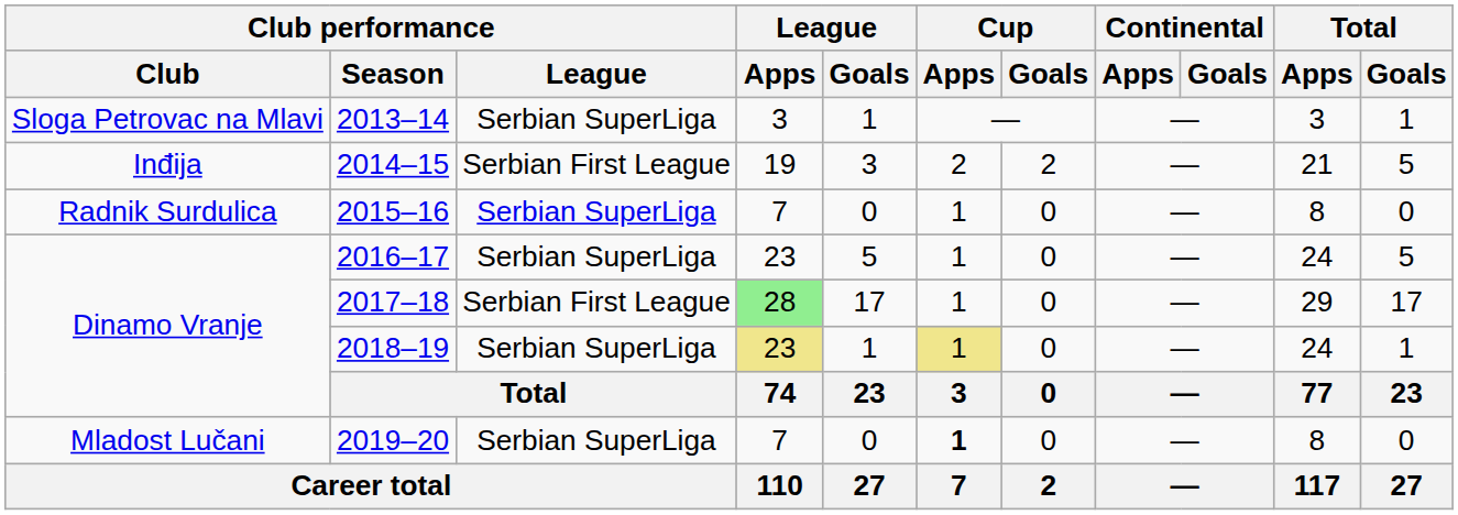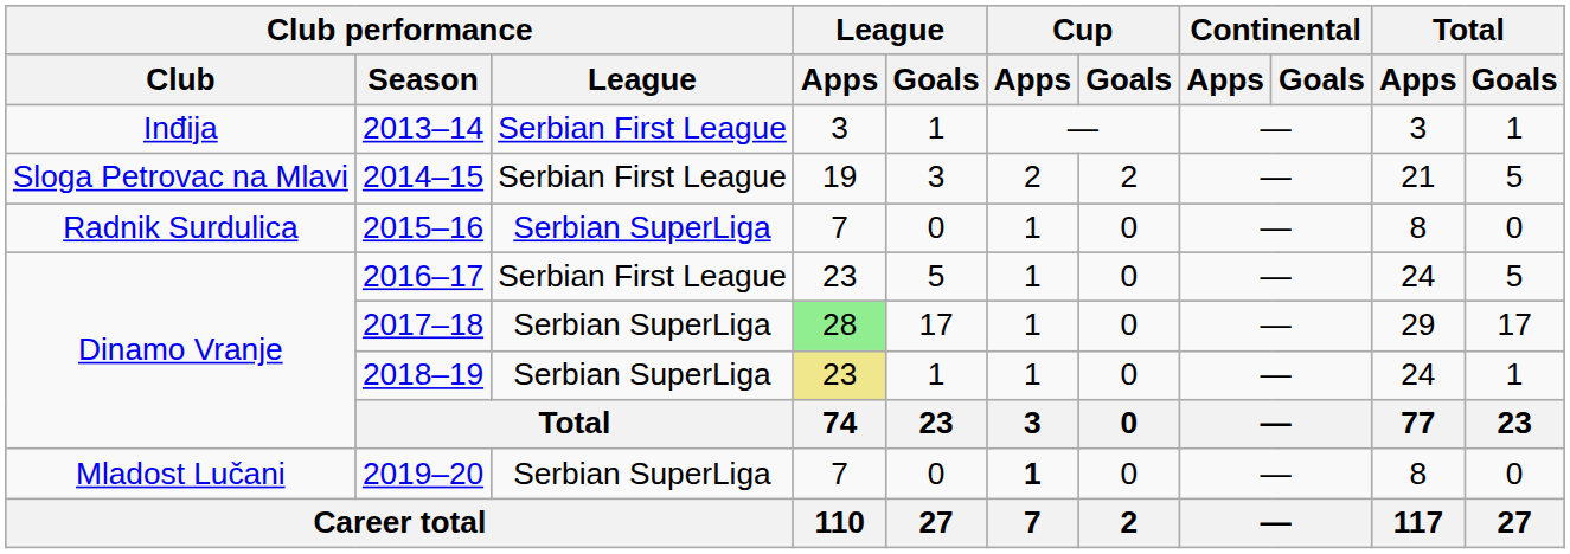 <table class="wikitable" style="text-align:center">
 <tr>
 <th colspan=3>Club performance</th>
 <th colspan=2>League</th>
 <th colspan=2>Cup</th>
 <th colspan=2>Continental</th>
 <th colspan=2>Total</th>
 </tr>
 <tr>
 <th>Club</th>
 <th>Season</th>
 <th>League</th>
 <th>Apps</th>
 <th>Goals</th>
 <th>Apps</th>
 <th>Goals</th>
 <th>Apps</th>
 <th>Goals</th>
 <th>Apps</th>
 <th>Goals</th>
 </tr>
 <tr>
-<td><a href='#'>Sloga Petrovac na Mlavi</a></td>
+<td><a href='#'>Inđija</a></td>
 <td><a href='#'>2013–14</a></td>
-<td>Serbian SuperLiga</td>
+<td><a href='#'>Serbian First League</a></td>
 <td>3</td>
 <td>1</td>
 <td colspan="2">—</td>
 <td colspan="2">—</td>
 <td>3</td>
 <td>1</td>
 </tr>
 <tr>
-<td><a href='#'>Inđija</a></td>
+<td><a href='#'>Sloga Petrovac na Mlavi</a></td>
 <td><a href='#'>2014–15</a></td>
 <td>Serbian First League</td>
 <td>19</td>
 <td>3</td>
 <td>2</td>
 <td>2</td>
 <td colspan="2">—</td>
 <td>21</td>
 <td>5</td>
 </tr>
 <tr>
 <td><a href='#'>Radnik Surdulica</a></td>
 <td><a href='#'>2015–16</a></td>
 <td><a href='#'>Serbian SuperLiga</a></td>
 <td>7</td>
 <td>0</td>
 <td>1</td>
 <td>0</td>
 <td colspan="2">—</td>
 <td>8</td>
 <td>0</td>
 </tr>
 <tr>
 <td rowspan="4"><a href='#'>Dinamo Vranje</a></td>
 <td><a href='#'>2016–17</a></td>
-<td>Serbian SuperLiga</td>
+<td>Serbian First League</td>
 <td>23</td>
 <td>5</td>
 <td>1</td>
 <td>0</td>
 <td colspan="2">—</td>
 <td>24</td>
 <td>5</td>
 </tr>
 <tr>
 <td><a href='#'>2017–18</a></td>
-<td>Serbian First League</td>
+<td>Serbian SuperLiga</td>
 <td style="background: lightgreen;">28</td>
 <td>17</td>
 <td>1</td>
 <td>0</td>
 <td colspan="2">—</td>
 <td>29</td>
 <td>17</td>
 </tr>
 <tr>
 <td><a href='#'>2018–19</a></td>
 <td>Serbian SuperLiga</td>
 <td style="background: khaki;">23</td>
 <td>1</td>
-<td style="background: khaki;">1</td>
+<td>1</td>
 <td>0</td>
 <td colspan="2">—</td>
 <td>24</td>
 <td>1</td>
 </tr>
 <tr>
 <th colspan=2>Total</th>
 <th>74</th>
 <th>23</th>
 <th>3</th>
 <th>0</th>
 <th colspan="2">—</th>
 <th>77</th>
 <th>23</th>
 </tr>
 <tr>
 <td><a href='#'>Mladost Lučani</a></td>
 <td><a href='#'>2019–20</a></td>
 <td>Serbian SuperLiga</td>
 <td>7</td>
 <td>0</td>
 <td><strong>1</strong></td>
 <td>0</td>
 <td colspan="2">—</td>
 <td>8</td>
 <td>0</td>
 </tr>
 <tr>
 <th colspan=3>Career total</th>
 <th>110</th>
 <th>27</th>
 <th>7</th>
 <th>2</th>
 <th colspan="2">—</th>
 <th>117</th>
 <th>27</th>
 </tr>
 </table>
